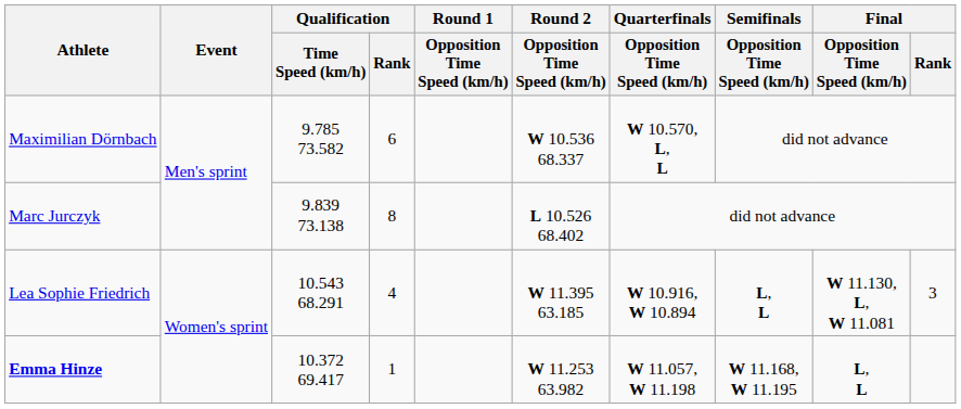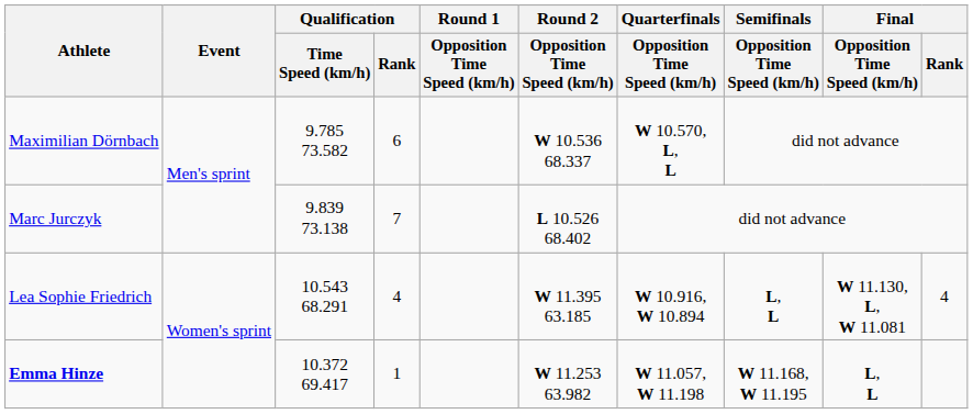 <table class="wikitable" style="font-size:90%">
 <tr>
 <th rowspan=2>Athlete</th>
 <th rowspan=2>Event</th>
 <th colspan=2>Qualification</th>
 <th>Round 1</th>
 <th>Round 2</th>
 <th>Quarterfinals</th>
 <th>Semifinals</th>
 <th colspan=2>Final</th>
 </tr>
 <tr style="font-size:95%">
 <th>Time<br>Speed (km/h)</th>
 <th>Rank</th>
 <th>Opposition<br>Time<br>Speed (km/h)</th>
 <th>Opposition<br>Time<br>Speed (km/h)</th>
 <th>Opposition<br>Time<br>Speed (km/h)</th>
 <th>Opposition<br>Time<br>Speed (km/h)</th>
 <th>Opposition<br>Time<br>Speed (km/h)</th>
 <th>Rank</th>
 </tr>
 <tr align=center>
 <td align=left><a href='#'>Maximilian Dörnbach</a></td>
 <td align=left rowspan=2><a href='#'>Men's sprint</a></td>
 <td>9.785<br>73.582</td>
 <td>6</td>
 <td></td>
 <td><br><strong>W</strong> 10.536<br>68.337</td>
 <td><br><strong>W</strong> 10.570,<br><strong>L</strong>,<br><strong>L</strong></td>
 <td colspan=3>did not advance</td>
 </tr>
 <tr align=center>
 <td align=left><a href='#'>Marc Jurczyk</a></td>
 <td>9.839<br>73.138</td>
-<td>8</td>
+<td>7</td>
 <td></td>
 <td><br><strong>L</strong> 10.526<br>68.402</td>
 <td colspan=4>did not advance</td>
 </tr>
 <tr align=center>
 <td align=left><a href='#'>Lea Sophie Friedrich</a></td>
 <td align=left rowspan=2><a href='#'>Women's sprint</a></td>
 <td>10.543<br>68.291</td>
 <td>4</td>
 <td></td>
 <td><br><strong>W</strong> 11.395<br>63.185</td>
 <td><br><strong>W</strong> 10.916,<br><strong>W</strong> 10.894</td>
 <td><br><strong>L</strong>,<br><strong>L</strong></td>
 <td><br><strong>W</strong> 11.130,<br><strong>L</strong>,<br><strong>W</strong> 11.081</td>
-<td>3</td>
+<td>4</td>
 </tr>
 <tr align=center>
 <td align=left><strong><a href='#'>Emma Hinze</a></strong></td>
 <td>10.372<br>69.417</td>
 <td>1</td>
 <td></td>
 <td><br><strong>W</strong> 11.253<br>63.982</td>
 <td><br><strong>W</strong> 11.057,<br><strong>W</strong> 11.198</td>
 <td><br><strong>W</strong> 11.168,<br><strong>W</strong> 11.195</td>
 <td><br><strong>L</strong>,<br><strong>L</strong></td>
 <td></td>
 </tr>
 </table>
